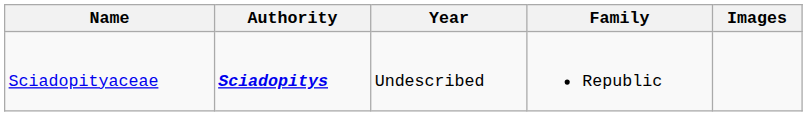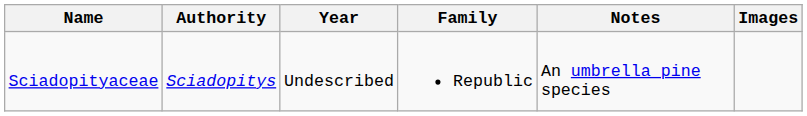 <table class="wikitable sortable"  style="margin:auto; width:100%;">
 <tr>
 <th>Name</th>
 <th>Authority</th>
 <th>Year</th>
 <th>Family</th>
+<th>Notes</th>
 <th>Images</th>
 </tr>
 <tr>
 <td><br><a href='#'>Sciadopityaceae</a></td>
-<td><strong><br><em><a href='#'>Sciadopitys</a></em></strong></td>
+<td><br><em><a href='#'>Sciadopitys</a></em></td>
 <td><br>Undescribed</td>
 <td><br><ul><li>Republic</li></ul></td>
+<td><br>An <a href='#'>umbrella pine</a> species</td>
 <td><br></td>
 </tr>
 </table>
